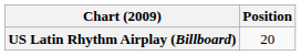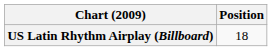 <table class="wikitable plainrowheaders" style="text-align:center">
 <tr>
 <th scope="col">Chart (2009)</th>
 <th scope="col">Position</th>
 </tr>
 <tr>
 <th scope="row">US Latin Rhythm Airplay (<em>Billboard</em>)</th>
-<td>20</td>
+<td>18</td>
 </tr>
 </table>
